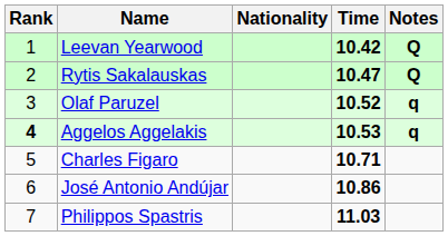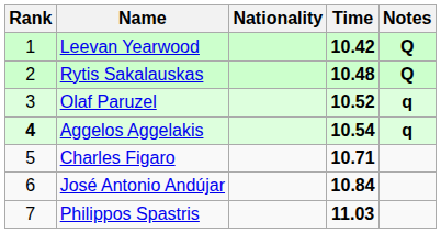 <table class="wikitable sortable" style="text-align:center">
 <tr>
 <th>Rank</th>
 <th>Name</th>
 <th>Nationality</th>
 <th>Time</th>
 <th>Notes</th>
 </tr>
 <tr bgcolor=ccffcc>
 <td>1</td>
 <td align=left><a href='#'>Leevan Yearwood</a></td>
 <td align=left></td>
 <td><strong>10.42</strong></td>
 <td><strong>Q</strong></td>
 </tr>
 <tr bgcolor=ccffcc>
 <td>2</td>
 <td align=left><a href='#'>Rytis Sakalauskas</a></td>
 <td align=left></td>
-<td><strong>10.47</strong></td>
+<td><strong>10.48</strong></td>
 <td><strong>Q</strong></td>
 </tr>
 <tr bgcolor=ddffdd>
 <td>3</td>
 <td align=left><a href='#'>Olaf Paruzel</a></td>
 <td align=left></td>
 <td><strong>10.52</strong></td>
 <td><strong>q</strong></td>
 </tr>
 <tr bgcolor=ddffdd>
 <td><strong>4</strong></td>
 <td align=left><a href='#'>Aggelos Aggelakis</a></td>
 <td align=left></td>
-<td><strong>10.53</strong></td>
+<td><strong>10.54</strong></td>
 <td><strong>q</strong></td>
 </tr>
 <tr>
 <td>5</td>
 <td align=left><a href='#'>Charles Figaro</a></td>
 <td align=left></td>
 <td><strong>10.71</strong></td>
 <td></td>
 </tr>
 <tr>
 <td>6</td>
 <td align=left><a href='#'>José Antonio Andújar</a></td>
 <td align=left></td>
-<td><strong>10.86</strong></td>
+<td><strong>10.84</strong></td>
 <td></td>
 </tr>
 <tr>
 <td>7</td>
 <td align=left><a href='#'>Philippos Spastris</a></td>
 <td align=left></td>
 <td><strong>11.03</strong></td>
 <td></td>
 </tr>
 </table>
